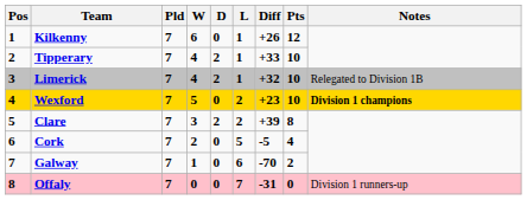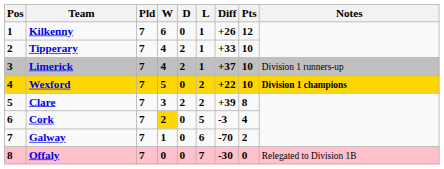 <table class="wikitable" style="text-align: centre;">
 <tr>
 <th width=20>Pos</th>
 <th width=150>Team</th>
 <th width=20>Pld</th>
 <th width=20>W</th>
 <th width=20>D</th>
 <th width=20>L</th>
 <th width=20>Diff</th>
 <th width=20>Pts</th>
 <th width=250>Notes</th>
 </tr>
 <tr style>
 <td><strong>1</strong></td>
 <td align=left><strong> <a href='#'>Kilkenny</a> </strong></td>
 <td><strong>7</strong></td>
 <td><strong>6</strong></td>
 <td><strong>0</strong></td>
 <td><strong>1</strong></td>
 <td><strong>+26</strong></td>
 <td><strong>12</strong></td>
 </tr>
 <tr style>
 <td><strong>2</strong></td>
 <td align=left><strong> <a href='#'>Tipperary</a> </strong></td>
 <td><strong>7</strong></td>
 <td><strong>4</strong></td>
 <td><strong>2</strong></td>
 <td><strong>1</strong></td>
 <td><strong>+33</strong></td>
 <td><strong>10</strong></td>
 </tr>
 <tr style="background:silver;">
 <td><strong>3</strong></td>
 <td align=left><strong> <a href='#'>Limerick</a> </strong></td>
 <td><strong>7</strong></td>
 <td><strong>4</strong></td>
 <td><strong>2</strong></td>
 <td><strong>1</strong></td>
-<td><strong>+32</strong></td>
+<td><strong>+37</strong></td>
 <td><strong>10</strong></td>
-<td><small> Relegated to Division 1B</small></td>
+<td><small> Division 1 runners-up</small></td>
 </tr>
 <tr style="background:gold;">
 <td><strong>4</strong></td>
 <td align=left><strong> <a href='#'>Wexford</a> </strong></td>
 <td><strong>7</strong></td>
 <td><strong>5</strong></td>
 <td><strong>0</strong></td>
 <td><strong>2</strong></td>
-<td><strong>+23</strong></td>
+<td><strong>+22</strong></td>
 <td><strong>10</strong></td>
 <td><strong><small> Division 1 champions</small></strong></td>
 </tr>
 <tr style>
 <td><strong>5</strong></td>
 <td align=left><strong> <a href='#'>Clare</a> </strong></td>
 <td><strong>7</strong></td>
 <td><strong>3</strong></td>
 <td><strong>2</strong></td>
 <td><strong>2</strong></td>
 <td><strong>+39</strong></td>
 <td><strong>8</strong></td>
 </tr>
 <tr style>
 <td><strong>6</strong></td>
 <td align=left><strong> <a href='#'>Cork</a> </strong></td>
 <td><strong>7</strong></td>
-<td><strong>2</strong></td>
+<td style="background: gold;"><strong>2</strong></td>
 <td><strong>0</strong></td>
 <td><strong>5</strong></td>
-<td><strong>-5</strong></td>
+<td><strong>-3</strong></td>
 <td><strong>4</strong></td>
 </tr>
 <tr style>
 <td><strong>7</strong></td>
 <td align=left><strong> <a href='#'>Galway</a> </strong></td>
 <td><strong>7</strong></td>
 <td><strong>1</strong></td>
 <td><strong>0</strong></td>
 <td><strong>6</strong></td>
 <td><strong>-70</strong></td>
 <td><strong>2</strong></td>
 </tr>
 <tr style="background:#FFC0CB;">
 <td><strong>8</strong></td>
 <td align=left><strong> <a href='#'>Offaly</a> </strong></td>
 <td><strong>7</strong></td>
 <td><strong>0</strong></td>
 <td><strong>0</strong></td>
 <td><strong>7</strong></td>
-<td><strong>-31</strong></td>
+<td><strong>-30</strong></td>
 <td><strong>0</strong></td>
-<td><small> Division 1 runners-up</small></td>
+<td><small> Relegated to Division 1B</small></td>
 </tr>
 </table>
